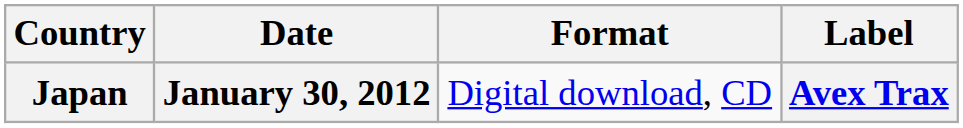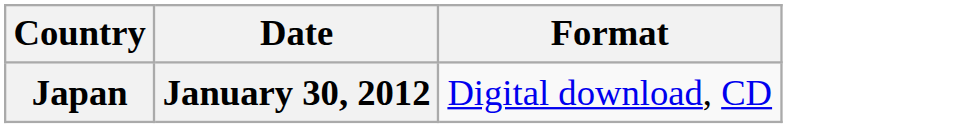 <table class="wikitable plainrowheaders">
 <tr>
 <th scope="col">Country</th>
 <th>Date</th>
 <th>Format</th>
-<th>Label</th>
 </tr>
 <tr>
 <th scope="row">Japan</th>
 <th scope="row">January 30, 2012</th>
 <td><a href='#'>Digital download</a>, <a href='#'>CD</a></td>
-<th scope="row"><a href='#'>Avex Trax</a></th>
 </tr>
 </table>
